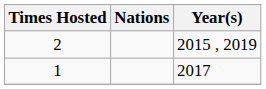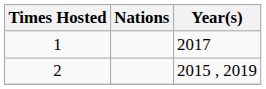 <table class="wikitable">
 <tr>
 <th>Times Hosted</th>
 <th>Nations</th>
 <th>Year(s)</th>
 </tr>
 <tr>
+<td align=center>1</td>
+<td></td>
+<td>2017</td>
+</tr>
+<tr>
 <td align=center>2</td>
 <td></td>
 <td>2015 , 2019</td>
 </tr>
 <tr>
-<td align=center>1</td>
-<td></td>
-<td>2017</td>
-</tr>
-<tr>
 </tr>
 </table>
